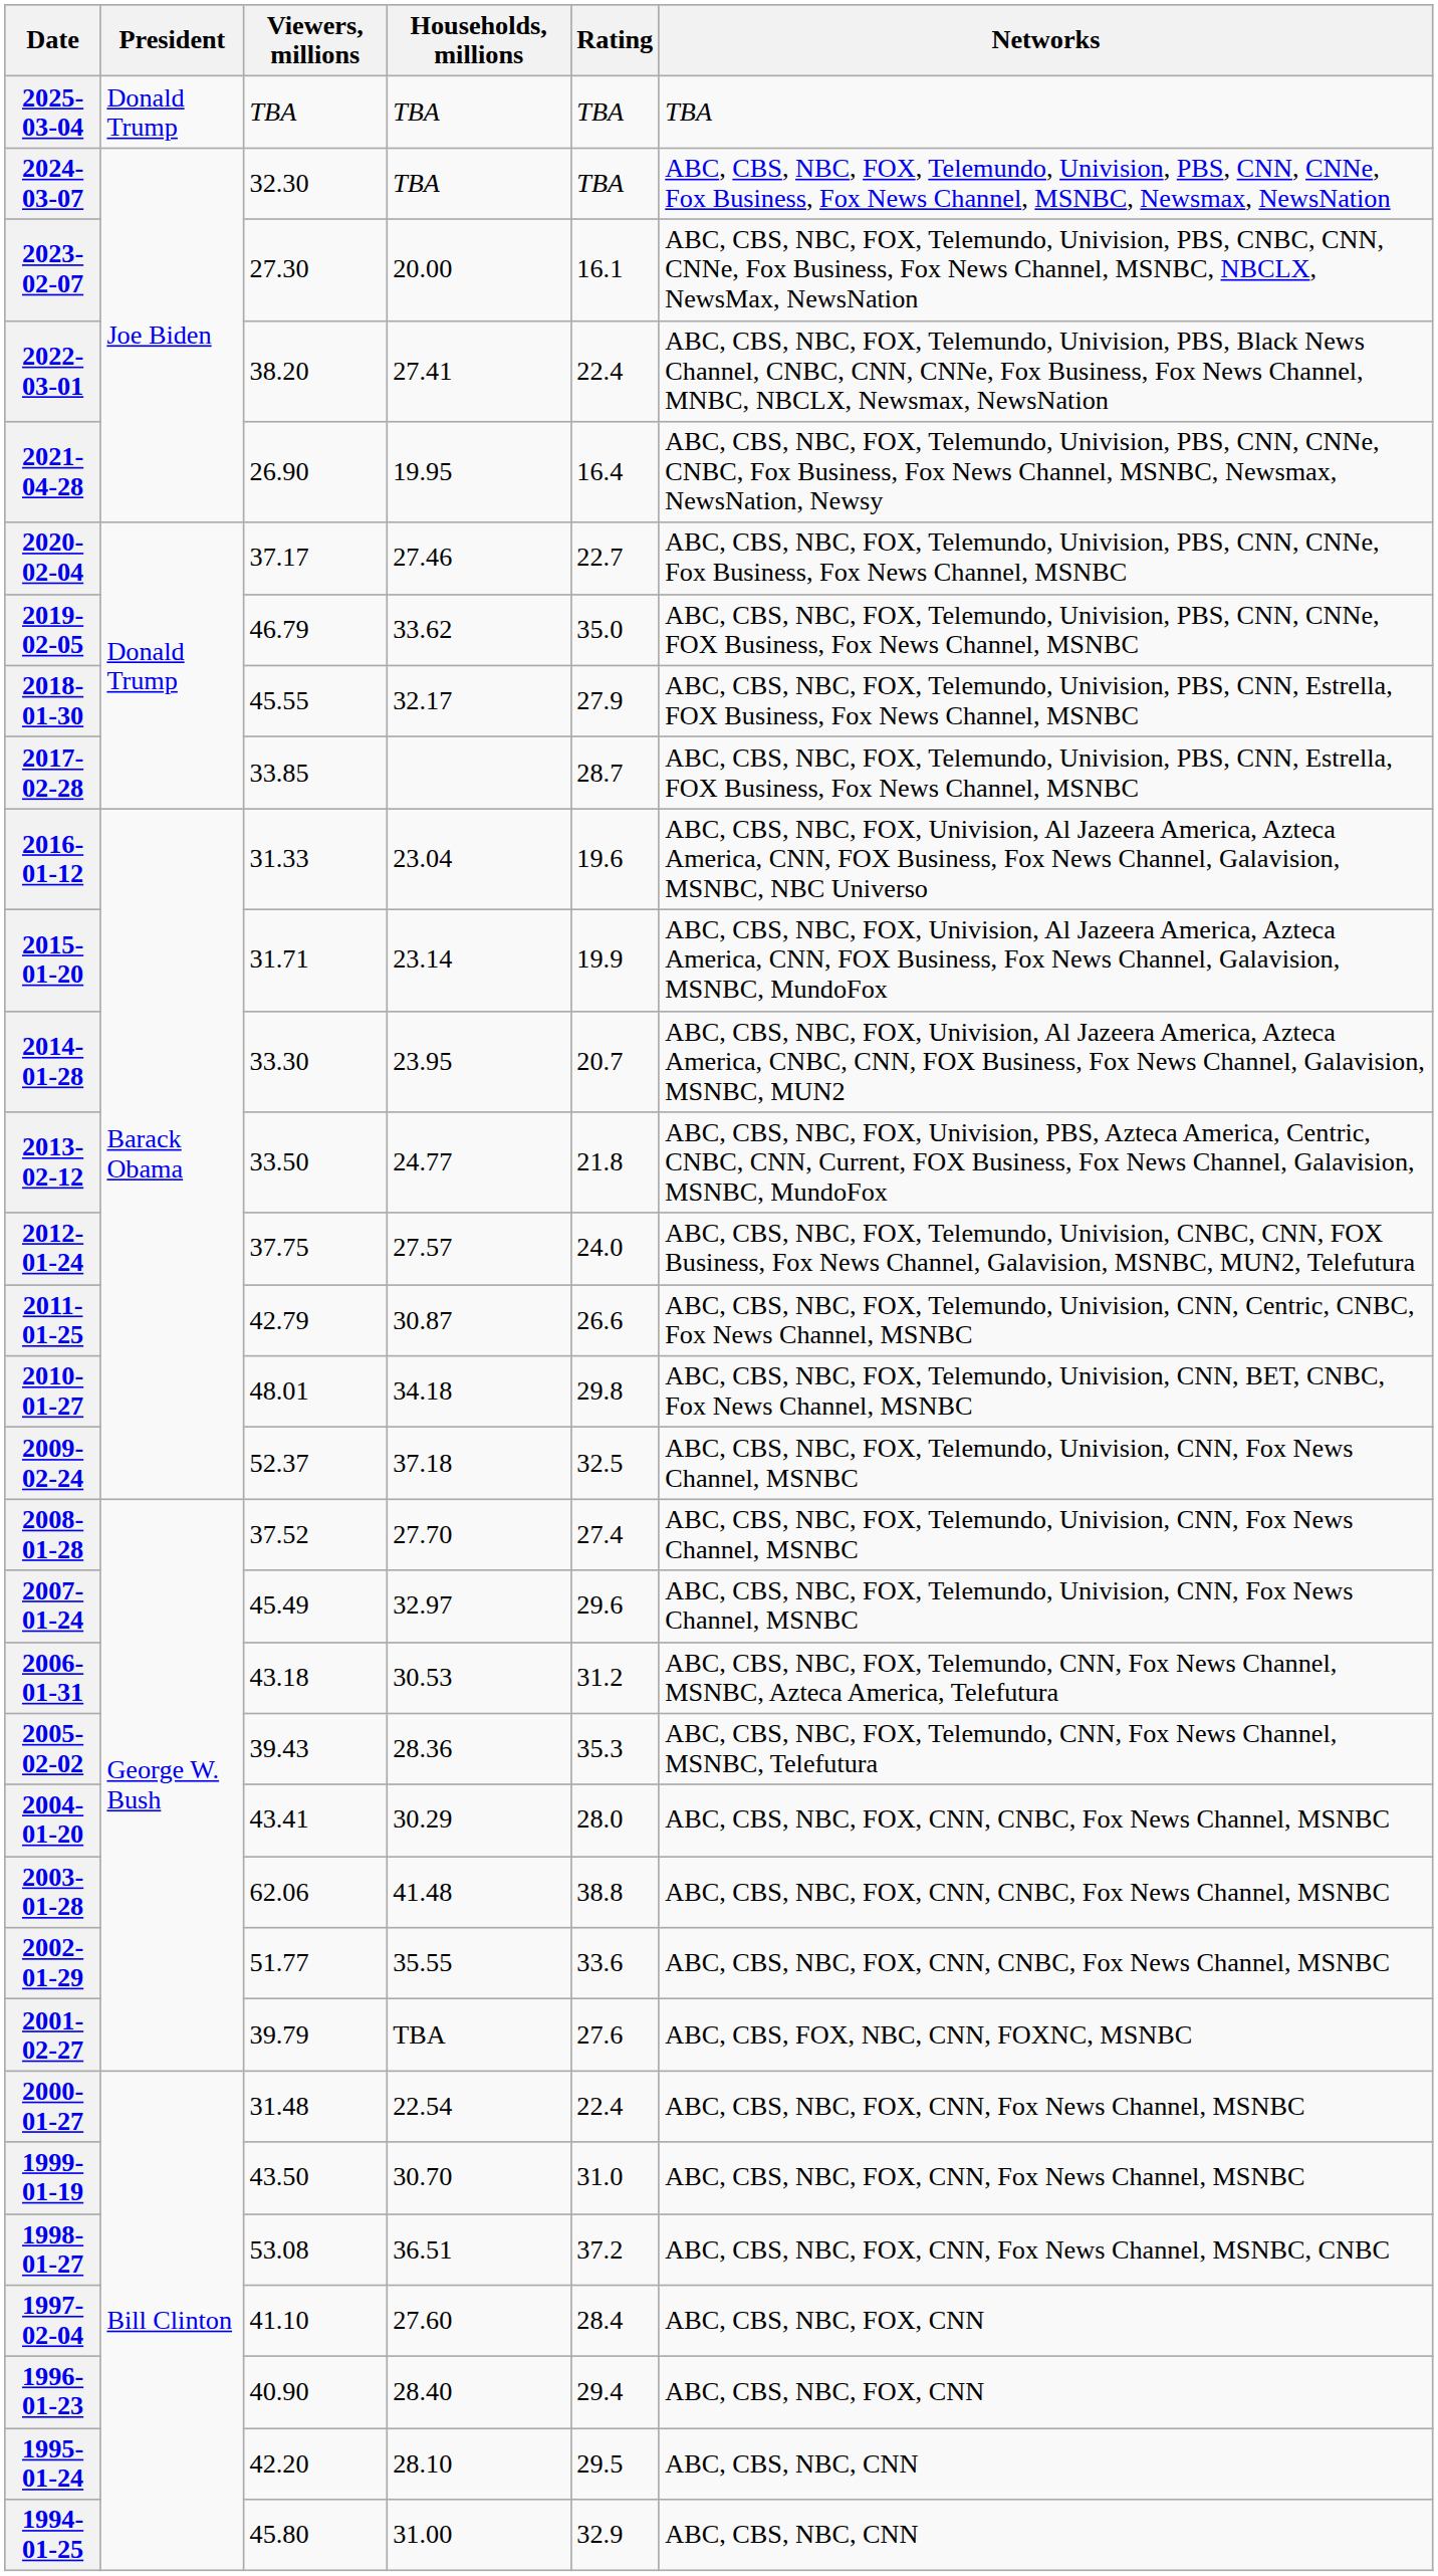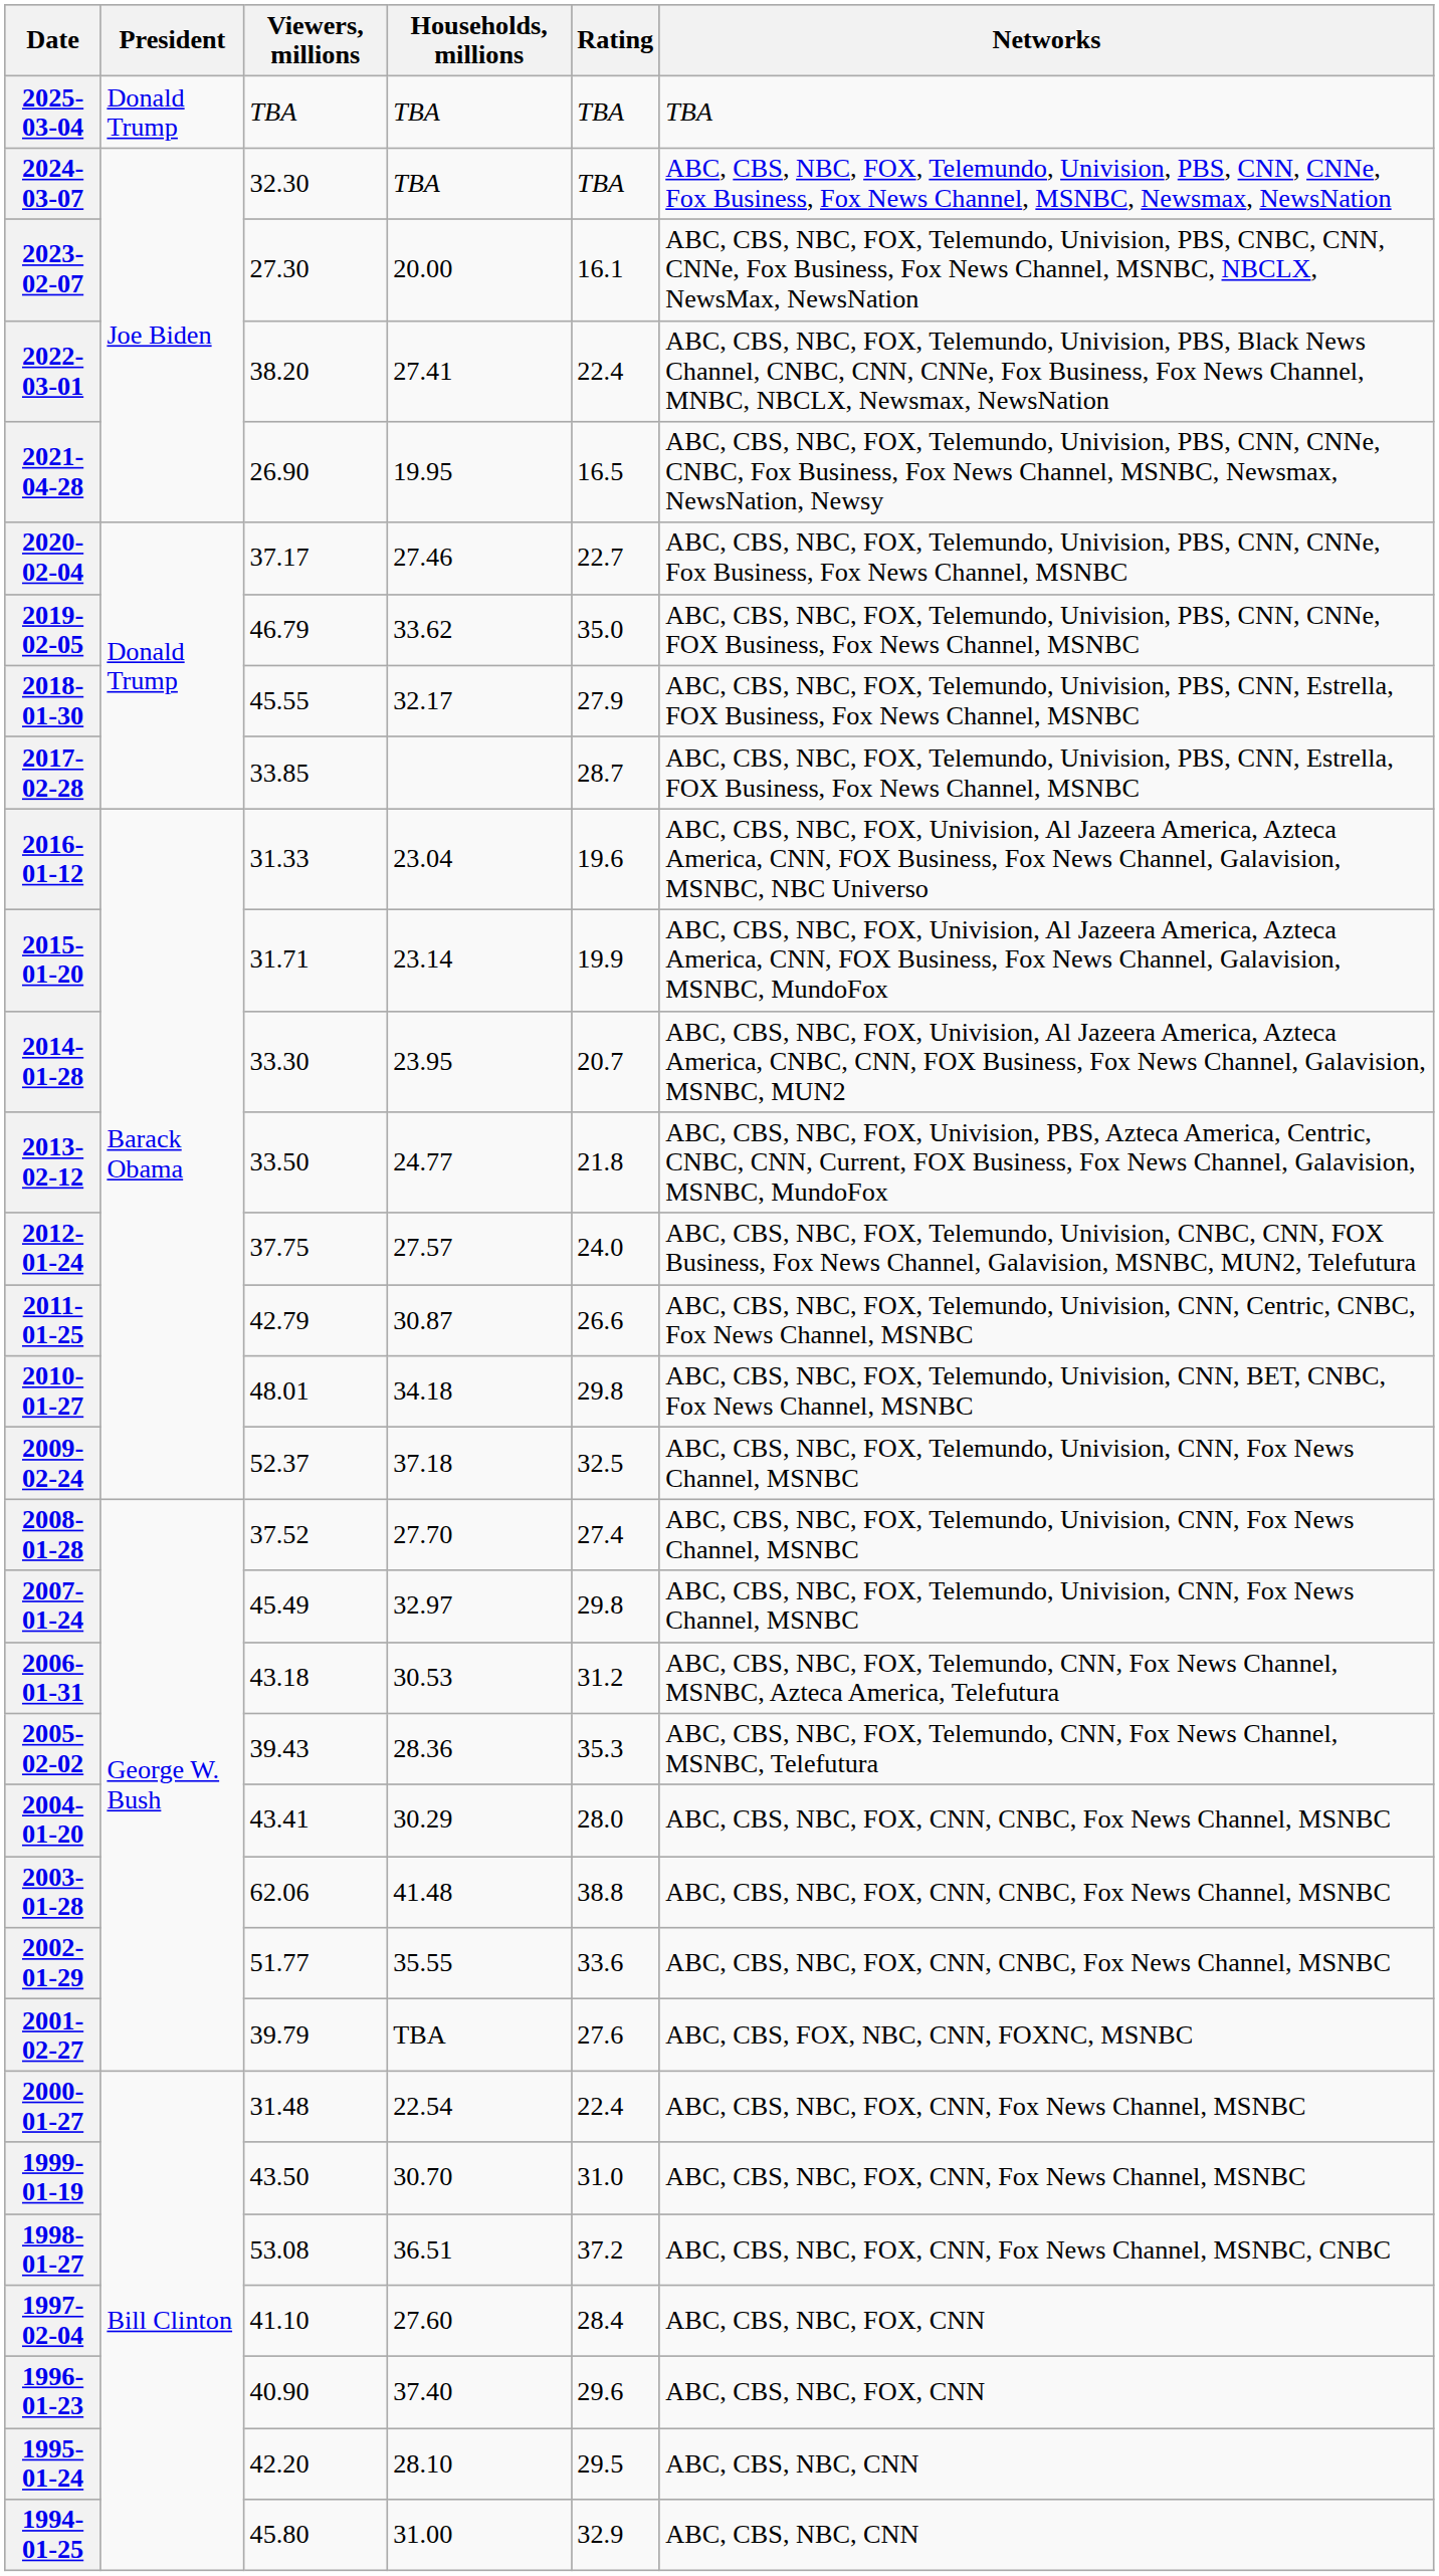 <table class="wikitable sortable">
 <tr>
 <th scope="col">Date</th>
 <th scope="col">President</th>
 <th scope="col">Viewers, millions</th>
 <th scope="col">Households, millions</th>
 <th scope="col">Rating</th>
 <th scope="col" class="unsortable">Networks</th>
 </tr>
 <tr>
 <th scope="row"><a href='#'>2025-03-04</a></th>
 <td><a href='#'>Donald Trump</a></td>
 <td><em>TBA</em></td>
 <td><em>TBA</em></td>
 <td><em>TBA</em></td>
 <td><em>TBA</em></td>
 </tr>
 <tr>
 <th scope="row"><a href='#'>2024-03-07</a></th>
 <td rowspan="4"><a href='#'>Joe Biden</a></td>
 <td>32.30</td>
 <td><em>TBA</em></td>
 <td><em>TBA</em></td>
 <td><a href='#'>ABC</a>, <a href='#'>CBS</a>, <a href='#'>NBC</a>, <a href='#'>FOX</a>, <a href='#'>Telemundo</a>, <a href='#'>Univision</a>, <a href='#'>PBS</a>, <a href='#'>CNN</a>, <a href='#'>CNNe</a>, <a href='#'>Fox Business</a>, <a href='#'>Fox News Channel</a>, <a href='#'>MSNBC</a>, <a href='#'>Newsmax</a>, <a href='#'>NewsNation</a></td>
 </tr>
 <tr>
 <th scope="row"><a href='#'>2023-02-07</a></th>
 <td>27.30</td>
 <td>20.00</td>
 <td>16.1</td>
 <td>ABC, CBS, NBC, FOX, Telemundo, Univision, PBS, CNBC, CNN, CNNe, Fox Business, Fox News Channel, MSNBC, <a href='#'>NBCLX</a>, NewsMax, NewsNation</td>
 </tr>
 <tr>
 <th scope="row"><a href='#'>2022-03-01</a></th>
 <td>38.20</td>
 <td>27.41</td>
 <td>22.4</td>
 <td>ABC, CBS, NBC, FOX, Telemundo, Univision, PBS, Black News Channel, CNBC, CNN, CNNe, Fox Business, Fox News Channel, MNBC, NBCLX, Newsmax, NewsNation</td>
 </tr>
 <tr>
 <th scope="row"><a href='#'>2021-04-28</a></th>
 <td>26.90</td>
 <td>19.95</td>
-<td>16.4</td>
+<td>16.5</td>
 <td>ABC, CBS, NBC, FOX, Telemundo, Univision, PBS, CNN, CNNe, CNBC, Fox Business, Fox News Channel, MSNBC, Newsmax, NewsNation, Newsy</td>
 </tr>
 <tr>
 <th scope="row"><a href='#'>2020-02-04</a></th>
 <td rowspan="4"><a href='#'>Donald Trump</a></td>
 <td>37.17</td>
 <td>27.46</td>
 <td>22.7</td>
 <td>ABC, CBS, NBC, FOX, Telemundo, Univision, PBS, CNN, CNNe, Fox Business, Fox News Channel, MSNBC</td>
 </tr>
 <tr>
 <th scope="row"><a href='#'>2019-02-05</a></th>
 <td>46.79</td>
 <td>33.62</td>
 <td>35.0</td>
 <td>ABC, CBS, NBC, FOX, Telemundo, Univision, PBS, CNN, CNNe, FOX Business, Fox News Channel, MSNBC</td>
 </tr>
 <tr>
 <th scope="row"><a href='#'>2018-01-30</a></th>
 <td>45.55</td>
 <td>32.17</td>
 <td>27.9</td>
 <td>ABC, CBS, NBC, FOX, Telemundo, Univision, PBS, CNN, Estrella, FOX Business, Fox News Channel, MSNBC</td>
 </tr>
 <tr>
 <th scope="row"><a href='#'>2017-02-28</a></th>
 <td>33.85</td>
 <td></td>
 <td>28.7</td>
 <td>ABC, CBS, NBC, FOX, Telemundo, Univision, PBS, CNN, Estrella, FOX Business, Fox News Channel, MSNBC</td>
 </tr>
 <tr>
 <th scope="row"><a href='#'>2016-01-12</a></th>
 <td rowspan="8"><a href='#'>Barack Obama</a></td>
 <td>31.33</td>
 <td>23.04</td>
 <td>19.6</td>
 <td>ABC, CBS, NBC, FOX, Univision, Al Jazeera America, Azteca America, CNN, FOX Business, Fox News Channel, Galavision, MSNBC, NBC Universo</td>
 </tr>
 <tr>
 <th scope="row"><a href='#'>2015-01-20</a></th>
 <td>31.71</td>
 <td>23.14</td>
 <td>19.9</td>
 <td>ABC, CBS, NBC, FOX, Univision, Al Jazeera America, Azteca America, CNN, FOX Business, Fox News Channel, Galavision, MSNBC, MundoFox</td>
 </tr>
 <tr>
 <th scope="row"><a href='#'>2014-01-28</a></th>
 <td>33.30</td>
 <td>23.95</td>
 <td>20.7</td>
 <td>ABC, CBS, NBC, FOX, Univision, Al Jazeera America, Azteca America, CNBC, CNN, FOX Business, Fox News Channel, Galavision, MSNBC, MUN2</td>
 </tr>
 <tr>
 <th scope="row"><a href='#'>2013-02-12</a></th>
 <td>33.50</td>
 <td>24.77</td>
 <td>21.8</td>
 <td>ABC, CBS, NBC, FOX, Univision, PBS, Azteca America, Centric, CNBC, CNN, Current, FOX Business, Fox News Channel, Galavision, MSNBC, MundoFox</td>
 </tr>
 <tr>
 <th scope="row"><a href='#'>2012-01-24</a></th>
 <td>37.75</td>
 <td>27.57</td>
 <td>24.0</td>
 <td>ABC, CBS, NBC, FOX, Telemundo, Univision, CNBC, CNN, FOX Business, Fox News Channel, Galavision, MSNBC, MUN2, Telefutura</td>
 </tr>
 <tr>
 <th scope="row"><a href='#'>2011-01-25</a></th>
 <td>42.79</td>
 <td>30.87</td>
 <td>26.6</td>
 <td>ABC, CBS, NBC, FOX, Telemundo, Univision, CNN, Centric, CNBC, Fox News Channel, MSNBC</td>
 </tr>
 <tr>
 <th scope="row"><a href='#'>2010-01-27</a></th>
 <td>48.01</td>
 <td>34.18</td>
 <td>29.8</td>
 <td>ABC, CBS, NBC, FOX, Telemundo, Univision, CNN, BET, CNBC, Fox News Channel, MSNBC</td>
 </tr>
 <tr>
 <th scope="row"><a href='#'>2009-02-24</a></th>
 <td>52.37</td>
 <td>37.18</td>
 <td>32.5</td>
 <td>ABC, CBS, NBC, FOX, Telemundo, Univision, CNN, Fox News Channel, MSNBC</td>
 </tr>
 <tr>
 <th scope="row"><a href='#'>2008-01-28</a></th>
 <td rowspan="8"><a href='#'>George W. Bush</a></td>
 <td>37.52</td>
 <td>27.70</td>
 <td>27.4</td>
 <td>ABC, CBS, NBC, FOX, Telemundo, Univision, CNN, Fox News Channel, MSNBC</td>
 </tr>
 <tr>
 <th scope="row"><a href='#'>2007-01-24</a></th>
 <td>45.49</td>
 <td>32.97</td>
-<td>29.6</td>
+<td>29.8</td>
 <td>ABC, CBS, NBC, FOX, Telemundo, Univision, CNN, Fox News Channel, MSNBC</td>
 </tr>
 <tr>
 <th scope="row"><a href='#'>2006-01-31</a></th>
 <td>43.18</td>
 <td>30.53</td>
 <td>31.2</td>
 <td>ABC, CBS, NBC, FOX, Telemundo, CNN, Fox News Channel, MSNBC, Azteca America, Telefutura</td>
 </tr>
 <tr>
 <th scope="row"><a href='#'>2005-02-02</a></th>
 <td>39.43</td>
 <td>28.36</td>
 <td>35.3</td>
 <td>ABC, CBS, NBC, FOX, Telemundo, CNN, Fox News Channel, MSNBC, Telefutura</td>
 </tr>
 <tr>
 <th scope="row"><a href='#'>2004-01-20</a></th>
 <td>43.41</td>
 <td>30.29</td>
 <td>28.0</td>
 <td>ABC, CBS, NBC, FOX, CNN, CNBC, Fox News Channel, MSNBC</td>
 </tr>
 <tr>
 <th scope="row"><a href='#'>2003-01-28</a></th>
 <td>62.06</td>
 <td>41.48</td>
 <td>38.8</td>
 <td>ABC, CBS, NBC, FOX, CNN, CNBC, Fox News Channel, MSNBC</td>
 </tr>
 <tr>
 <th scope="row"><a href='#'>2002-01-29</a></th>
 <td>51.77</td>
 <td>35.55</td>
 <td>33.6</td>
 <td>ABC, CBS, NBC, FOX, CNN, CNBC, Fox News Channel, MSNBC</td>
 </tr>
 <tr>
 <th scope="row"><a href='#'>2001-02-27</a></th>
 <td>39.79</td>
 <td>TBA</td>
 <td>27.6</td>
 <td>ABC, CBS, FOX, NBC, CNN, FOXNC, MSNBC</td>
 </tr>
 <tr>
 <th scope="row"><a href='#'>2000-01-27</a></th>
 <td rowspan="7"><a href='#'>Bill Clinton</a></td>
 <td>31.48</td>
 <td>22.54</td>
 <td>22.4</td>
 <td>ABC, CBS, NBC, FOX, CNN, Fox News Channel, MSNBC</td>
 </tr>
 <tr>
 <th scope="row"><a href='#'>1999-01-19</a></th>
 <td>43.50</td>
 <td>30.70</td>
 <td>31.0</td>
 <td>ABC, CBS, NBC, FOX, CNN, Fox News Channel, MSNBC</td>
 </tr>
 <tr>
 <th scope="row"><a href='#'>1998-01-27</a></th>
 <td>53.08</td>
 <td>36.51</td>
 <td>37.2</td>
 <td>ABC, CBS, NBC, FOX, CNN, Fox News Channel, MSNBC, CNBC</td>
 </tr>
 <tr>
 <th scope="row"><a href='#'>1997-02-04</a></th>
 <td>41.10</td>
 <td>27.60</td>
 <td>28.4</td>
 <td>ABC, CBS, NBC, FOX, CNN</td>
 </tr>
 <tr>
 <th scope="row"><a href='#'>1996-01-23</a></th>
 <td>40.90</td>
-<td>28.40</td>
-<td>29.4</td>
+<td>37.40</td>
+<td>29.6</td>
 <td>ABC, CBS, NBC, FOX, CNN</td>
 </tr>
 <tr>
 <th scope="row"><a href='#'>1995-01-24</a></th>
 <td>42.20</td>
 <td>28.10</td>
 <td>29.5</td>
 <td>ABC, CBS, NBC, CNN</td>
 </tr>
 <tr>
 <th scope="row"><a href='#'>1994-01-25</a></th>
 <td>45.80</td>
 <td>31.00</td>
 <td>32.9</td>
 <td>ABC, CBS, NBC, CNN</td>
 </tr>
 </table>
